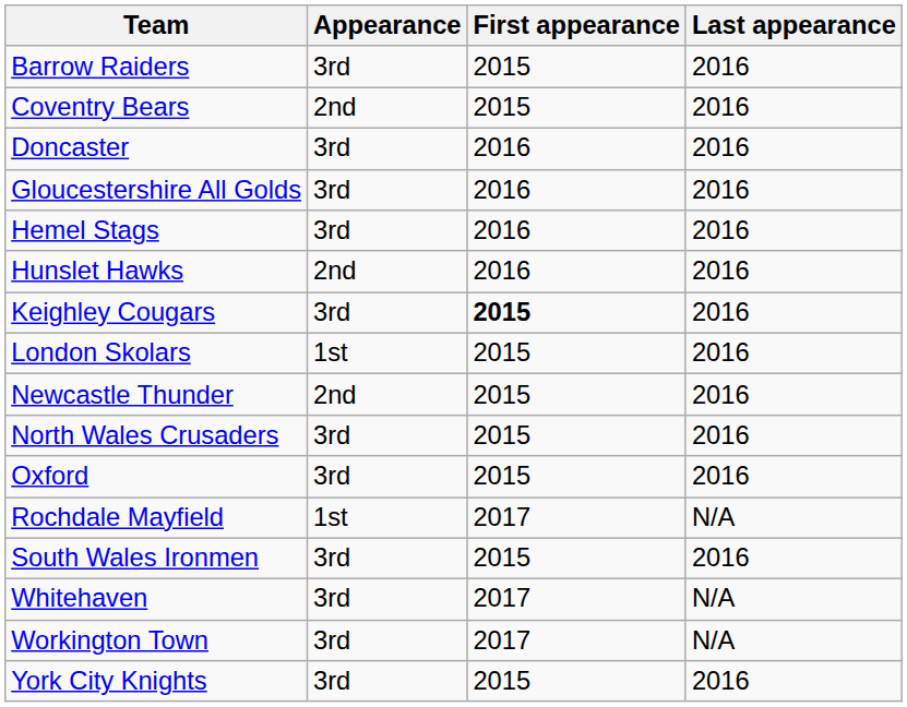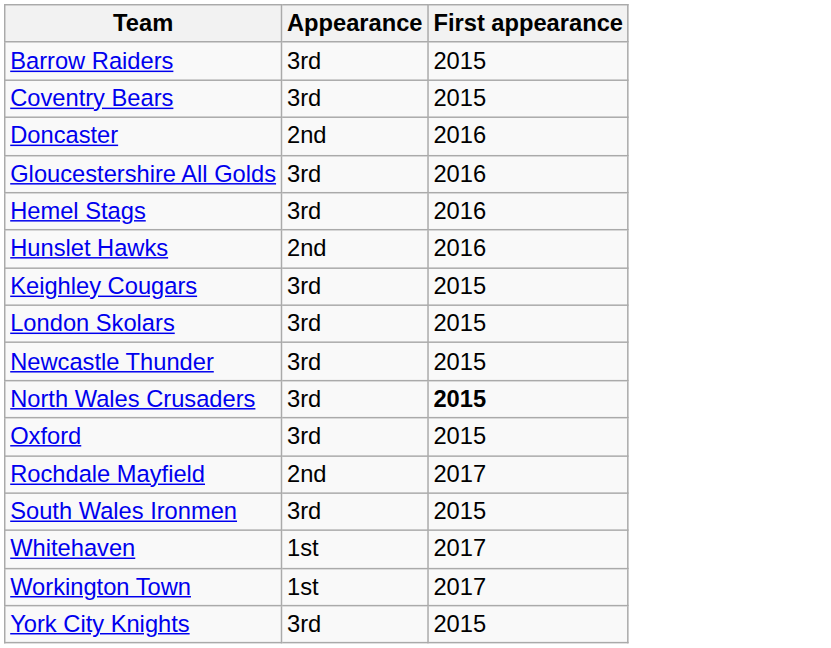 <table class="wikitable sortable plainrowheaders">
 <tr>
 <th scope="col">Team</th>
 <th scope="col">Appearance</th>
 <th scope="col">First appearance</th>
-<th scope="col">Last appearance</th>
 </tr>
 <tr>
 <td> <a href='#'>Barrow Raiders</a></td>
 <td>3rd</td>
 <td>2015</td>
-<td>2016</td>
 </tr>
 <tr>
 <td> <a href='#'>Coventry Bears</a></td>
-<td>2nd</td>
+<td>3rd</td>
 <td>2015</td>
-<td>2016</td>
 </tr>
 <tr>
 <td> <a href='#'>Doncaster</a></td>
-<td>3rd</td>
-<td>2016</td>
+<td>2nd</td>
 <td>2016</td>
 </tr>
 <tr>
 <td> <a href='#'>Gloucestershire All Golds</a></td>
 <td>3rd</td>
 <td>2016</td>
-<td>2016</td>
 </tr>
 <tr>
 <td> <a href='#'>Hemel Stags</a></td>
 <td>3rd</td>
-<td>2016</td>
 <td>2016</td>
 </tr>
 <tr>
 <td> <a href='#'>Hunslet Hawks</a></td>
 <td>2nd</td>
 <td>2016</td>
-<td>2016</td>
 </tr>
 <tr>
 <td> <a href='#'>Keighley Cougars</a></td>
 <td>3rd</td>
-<td><strong>2015</strong></td>
-<td>2016</td>
+<td>2015</td>
 </tr>
 <tr>
 <td> <a href='#'>London Skolars</a></td>
-<td>1st</td>
+<td>3rd</td>
 <td>2015</td>
-<td>2016</td>
 </tr>
 <tr>
 <td> <a href='#'>Newcastle Thunder</a></td>
-<td>2nd</td>
+<td>3rd</td>
 <td>2015</td>
-<td>2016</td>
 </tr>
 <tr>
 <td> <a href='#'>North Wales Crusaders</a></td>
 <td>3rd</td>
-<td>2015</td>
-<td>2016</td>
+<td><strong>2015</strong></td>
 </tr>
 <tr>
 <td> <a href='#'>Oxford</a></td>
 <td>3rd</td>
 <td>2015</td>
-<td>2016</td>
 </tr>
 <tr>
 <td><a href='#'>Rochdale Mayfield</a></td>
-<td>1st</td>
+<td>2nd</td>
 <td>2017</td>
-<td>N/A</td>
 </tr>
 <tr>
 <td> <a href='#'>South Wales Ironmen</a></td>
 <td>3rd</td>
 <td>2015</td>
-<td>2016</td>
 </tr>
 <tr>
 <td> <a href='#'>Whitehaven</a></td>
-<td>3rd</td>
+<td>1st</td>
 <td>2017</td>
-<td>N/A</td>
 </tr>
 <tr>
 <td> <a href='#'>Workington Town</a></td>
-<td>3rd</td>
+<td>1st</td>
 <td>2017</td>
-<td>N/A</td>
 </tr>
 <tr>
 <td> <a href='#'>York City Knights</a></td>
 <td>3rd</td>
 <td>2015</td>
-<td>2016</td>
 </tr>
 </table>
